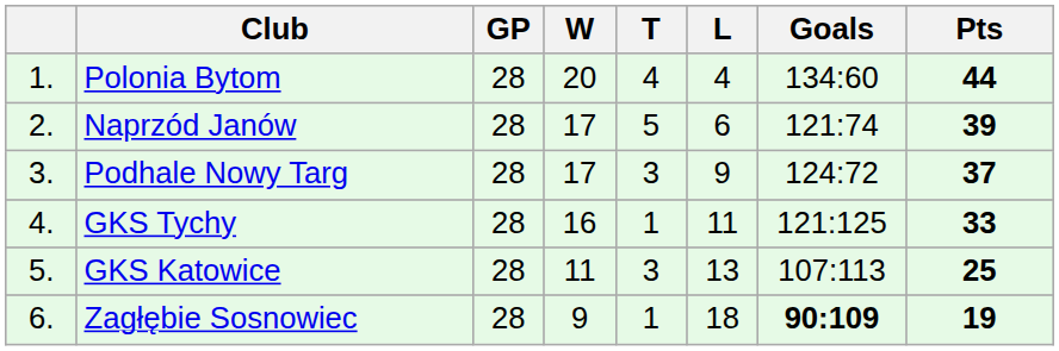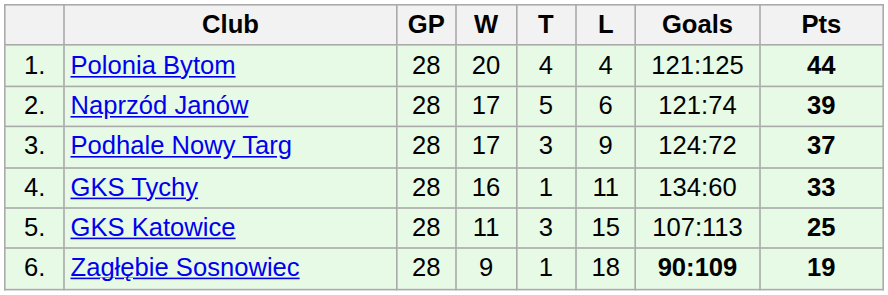 <table class="wikitable">
 <tr>
 <th width="30"></th>
 <th width="200">Club</th>
 <th width="30">GP</th>
 <th width="30">W</th>
 <th width="30">T</th>
 <th width="30">L</th>
 <th width="70">Goals</th>
 <th width="70">Pts</th>
 </tr>
 <tr bgcolor="#e6fae6" align="center">
 <td>1.</td>
 <td align="left"><a href='#'>Polonia Bytom</a></td>
 <td>28</td>
 <td>20</td>
 <td>4</td>
 <td>4</td>
-<td>134:60</td>
+<td>121:125</td>
 <td><strong>44</strong></td>
 </tr>
 <tr bgcolor="#e6fae6" align="center">
 <td>2.</td>
 <td align="left"><a href='#'>Naprzód Janów</a></td>
 <td>28</td>
 <td>17</td>
 <td>5</td>
 <td>6</td>
 <td>121:74</td>
 <td><strong>39</strong></td>
 </tr>
 <tr bgcolor="#e6fae6" align="center">
 <td>3.</td>
 <td align="left"><a href='#'>Podhale Nowy Targ</a></td>
 <td>28</td>
 <td>17</td>
 <td>3</td>
 <td>9</td>
 <td>124:72</td>
 <td><strong>37</strong></td>
 </tr>
 <tr bgcolor="#e6fae6" align="center">
 <td>4.</td>
 <td align="left"><a href='#'>GKS Tychy</a></td>
 <td>28</td>
 <td>16</td>
 <td>1</td>
 <td>11</td>
-<td>121:125</td>
+<td>134:60</td>
 <td><strong>33</strong></td>
 </tr>
 <tr bgcolor="#e6fae6" align="center">
 <td>5.</td>
 <td align="left"><a href='#'>GKS Katowice</a></td>
 <td>28</td>
 <td>11</td>
 <td>3</td>
-<td>13</td>
+<td>15</td>
 <td>107:113</td>
 <td><strong>25</strong></td>
 </tr>
 <tr bgcolor="#e6fae6" align="center">
 <td>6.</td>
 <td align="left"><a href='#'>Zagłębie Sosnowiec</a></td>
 <td>28</td>
 <td>9</td>
 <td>1</td>
 <td>18</td>
 <td><strong>90:109</strong></td>
 <td><strong>19</strong></td>
 </tr>
 </table>
